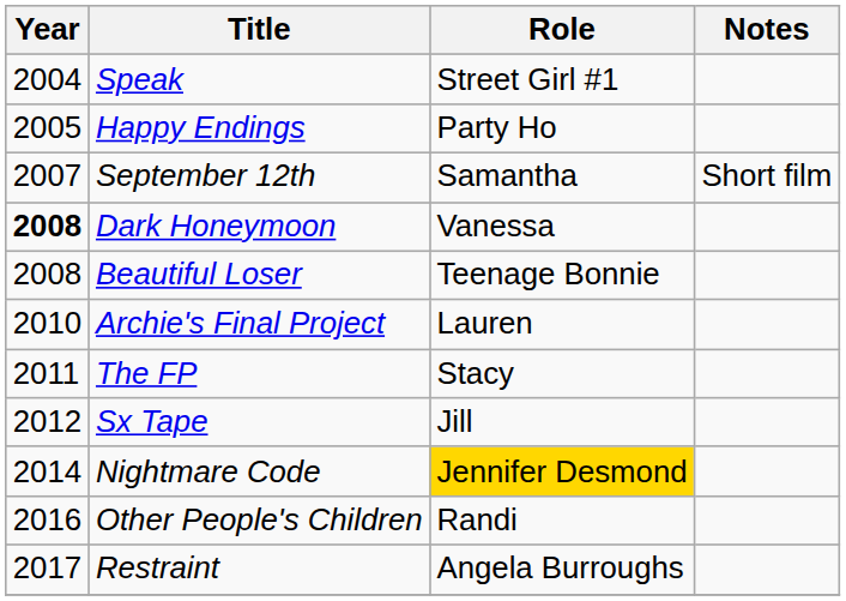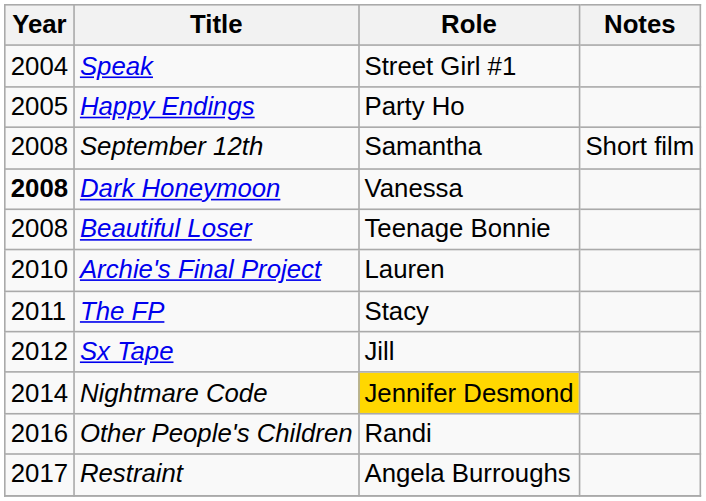 <table class="wikitable sortable">
 <tr>
 <th>Year</th>
 <th>Title</th>
 <th>Role</th>
 <th class="unsortable">Notes</th>
 </tr>
 <tr>
 <td>2004</td>
 <td><em><a href='#'>Speak</a></em></td>
 <td>Street Girl #1</td>
 <td></td>
 </tr>
 <tr>
 <td>2005</td>
 <td><em><a href='#'>Happy Endings</a></em></td>
 <td>Party Ho</td>
 <td></td>
 </tr>
 <tr>
-<td>2007</td>
+<td>2008</td>
 <td><em>September 12th</em></td>
 <td>Samantha</td>
 <td>Short film</td>
 </tr>
 <tr>
 <td><strong>2008</strong></td>
 <td><em><a href='#'>Dark Honeymoon</a></em></td>
 <td>Vanessa</td>
 <td></td>
 </tr>
 <tr>
 <td>2008</td>
 <td><em><a href='#'>Beautiful Loser</a></em></td>
 <td>Teenage Bonnie</td>
 <td></td>
 </tr>
 <tr>
 <td>2010</td>
 <td><em><a href='#'>Archie's Final Project</a></em></td>
 <td>Lauren</td>
 <td></td>
 </tr>
 <tr>
 <td>2011</td>
 <td><em><a href='#'>The FP</a></em></td>
 <td>Stacy</td>
 <td></td>
 </tr>
 <tr>
 <td>2012</td>
 <td><em><a href='#'>Sx Tape</a></em></td>
 <td>Jill</td>
 <td></td>
 </tr>
 <tr>
 <td>2014</td>
 <td><em>Nightmare Code</em></td>
 <td style="background: gold;">Jennifer Desmond</td>
 <td></td>
 </tr>
 <tr>
 <td>2016</td>
 <td><em>Other People's Children</em></td>
 <td>Randi</td>
 <td></td>
 </tr>
 <tr>
 <td>2017</td>
 <td><em>Restraint</em></td>
 <td>Angela Burroughs</td>
 <td></td>
 </tr>
 <tr>
 </tr>
 </table>
